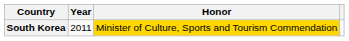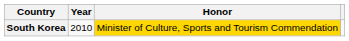 <table class="wikitable plainrowheaders sortable">
 <tr>
 <th scope="col">Country</th>
 <th scope="col">Year</th>
 <th scope="col">Honor</th>
 <th scope="col" class="unsortable"></th>
 </tr>
 <tr>
 <th scope="row">South Korea</th>
-<td style="text-align:center">2011</td>
+<td style="text-align:center">2010</td>
 <td style="background: gold;">Minister of Culture, Sports and Tourism Commendation</td>
 <td style="text-align:center"></td>
 </tr>
 </table>
